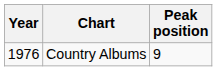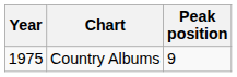 <table class="wikitable">
 <tr>
 <th align="left">Year</th>
 <th align="left">Chart</th>
 <th align="left">Peak<br>position</th>
 </tr>
 <tr>
-<td align="left">1976</td>
+<td align="left">1975</td>
 <td align="left">Country Albums</td>
 <td align="left">9</td>
 </tr>
 </table>
